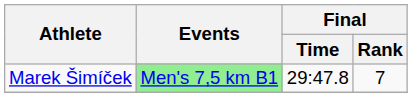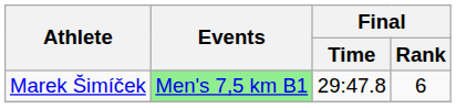 <table class="wikitable" style="font-size:90%">
 <tr>
 <th rowspan="2">Athlete</th>
 <th rowspan="2">Events</th>
 <th colspan="2">Final</th>
 </tr>
 <tr>
 <th>Time</th>
 <th>Rank</th>
 </tr>
 <tr>
 <td rowspan="1"><a href='#'>Marek Šimíček</a></td>
 <td style="background: lightgreen;"><a href='#'>Men's 7,5 km B1</a></td>
 <td align="center">29:47.8</td>
-<td align="center">7</td>
+<td align="center">6</td>
 </tr>
 <tr>
 </tr>
 </table>
